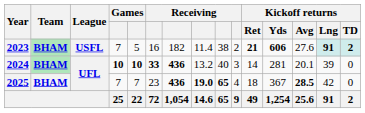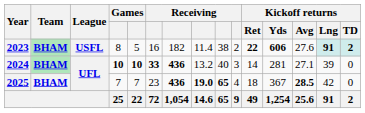 <table class="wikitable" style="text-align:center;">
 <tr>
 <th rowspan="2">Year</th>
 <th rowspan="2">Team</th>
 <th rowspan="2">League</th>
 <th colspan="2">Games</th>
 <th colspan="5">Receiving</th>
 <th colspan="5">Kickoff returns</th>
 </tr>
 <tr>
 <th></th>
 <th></th>
 <th></th>
 <th></th>
 <th></th>
 <th></th>
 <th></th>
 <th>Ret</th>
 <th>Yds</th>
 <th>Avg</th>
 <th>Lng</th>
 <th>TD</th>
 </tr>
 <tr>
 <th><a href='#'>2023</a></th>
 <th style="background:#afe6ba;"><a href='#'>BHAM</a></th>
 <th><a href='#'>USFL</a></th>
-<td>7</td>
+<td>8</td>
 <td>5</td>
 <td>16</td>
 <td>182</td>
 <td>11.4</td>
 <td>38</td>
 <td>2</td>
-<td><strong>21</strong></td>
+<td><strong>22</strong></td>
 <td><strong>606</strong></td>
 <td>27.6</td>
 <td style="background:#cfecec;"><strong>91</strong></td>
 <td style="background:#cfecec;"><strong>2</strong></td>
 </tr>
 <tr>
 <th><a href='#'>2024</a></th>
 <th style="background:#afe6ba;"><a href='#'>BHAM</a></th>
 <th rowspan="2"><a href='#'>UFL</a></th>
 <td><strong>10</strong></td>
 <td><strong>10</strong></td>
 <td><strong>33</strong></td>
 <td><strong>436</strong></td>
 <td>13.2</td>
 <td>40</td>
 <td>3</td>
 <td>14</td>
 <td>281</td>
-<td>20.1</td>
+<td>27.1</td>
 <td>39</td>
 <td>0</td>
 </tr>
 <tr>
 <th><a href='#'>2025</a></th>
 <th><a href='#'>BHAM</a></th>
 <td>7</td>
 <td>7</td>
 <td>23</td>
 <td><strong>436</strong></td>
 <td><strong>19.0</strong></td>
 <td><strong>65</strong></td>
 <td>4</td>
 <td>18</td>
 <td>367</td>
 <td><strong>28.5</strong></td>
 <td>42</td>
 <td>0</td>
 </tr>
 <tr>
 <th colspan="3"></th>
 <th>25</th>
 <th>22</th>
 <th>72</th>
 <th>1,054</th>
 <th>14.6</th>
 <th>65</th>
 <th>9</th>
 <th>49</th>
 <th>1,254</th>
 <th>25.6</th>
 <th>91</th>
 <th>2</th>
 </tr>
 </table>
